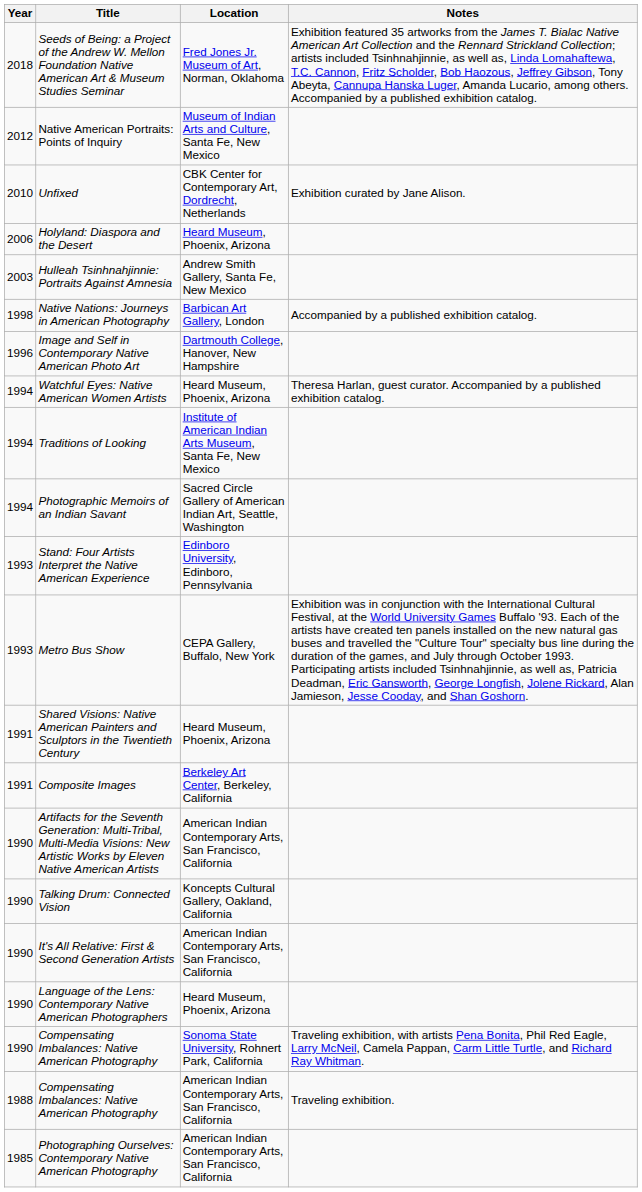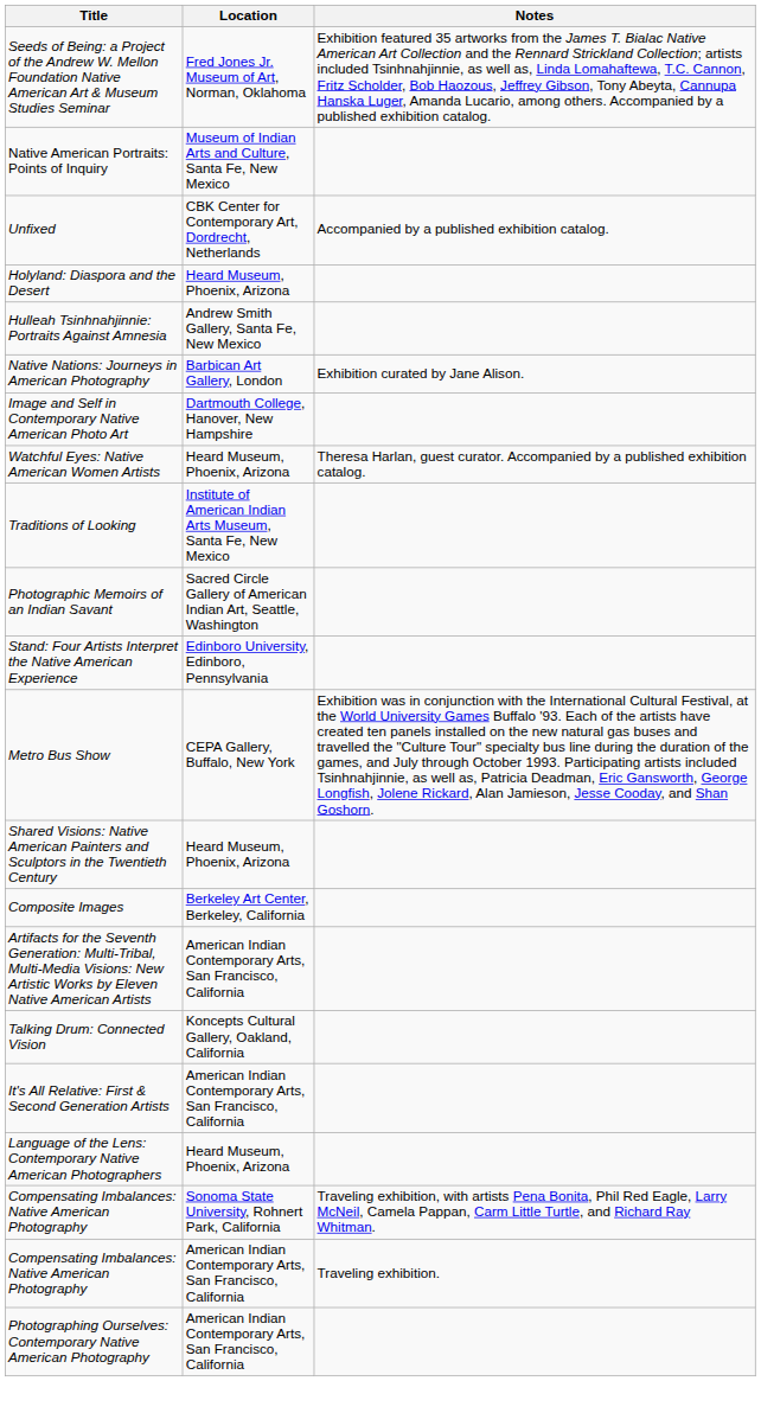 <table class="wikitable sortable">
 <tr>
-<th>Year</th>
 <th>Title</th>
 <th>Location</th>
 <th>Notes</th>
 </tr>
 <tr>
-<td>2018</td>
 <td><em>Seeds of Being: a Project of the Andrew W. Mellon Foundation Native American Art & Museum Studies Seminar</em></td>
 <td><a href='#'>Fred Jones Jr. Museum of Art</a>, Norman, Oklahoma</td>
 <td>Exhibition featured 35 artworks from the <em>James T. Bialac Native American Art Collection</em> and the <em>Rennard Strickland Collection</em>; artists included Tsinhnahjinnie, as well as, <a href='#'>Linda Lomahaftewa</a>, <a href='#'>T.C. Cannon</a>, <a href='#'>Fritz Scholder</a>, <a href='#'>Bob Haozous</a>, <a href='#'>Jeffrey Gibson</a>, Tony Abeyta, <a href='#'>Cannupa Hanska Luger</a>, Amanda Lucario, among others. Accompanied by a published exhibition catalog.</td>
 </tr>
 <tr>
-<td>2012</td>
 <td>Native American Portraits: Points of Inquiry</td>
 <td><a href='#'>Museum of Indian Arts and Culture</a>, Santa Fe, New Mexico</td>
 <td></td>
 </tr>
 <tr>
-<td>2010</td>
 <td><em>Unfixed</em></td>
 <td>CBK Center for Contemporary Art, <a href='#'>Dordrecht</a>, Netherlands</td>
-<td>Exhibition curated by Jane Alison.</td>
+<td>Accompanied by a published exhibition catalog.</td>
 </tr>
 <tr>
-<td>2006</td>
 <td><em>Holyland: Diaspora and the Desert</em></td>
 <td><a href='#'>Heard Museum</a>, Phoenix, Arizona</td>
 <td></td>
 </tr>
 <tr>
-<td>2003</td>
 <td><em>Hulleah Tsinhnahjinnie: Portraits Against Amnesia</em></td>
 <td>Andrew Smith Gallery, Santa Fe, New Mexico</td>
 <td></td>
 </tr>
 <tr>
-<td>1998</td>
 <td><em>Native Nations: Journeys in American Photography</em></td>
 <td><a href='#'>Barbican Art Gallery</a>, London</td>
-<td>Accompanied by a published exhibition catalog.</td>
+<td>Exhibition curated by Jane Alison.</td>
 </tr>
 <tr>
-<td>1996</td>
 <td><em>Image and Self in Contemporary Native American Photo Art</em></td>
 <td><a href='#'>Dartmouth College</a>,  Hanover, New Hampshire</td>
 <td></td>
 </tr>
 <tr>
-<td>1994</td>
 <td><em>Watchful Eyes: Native American Women Artists</em></td>
 <td>Heard Museum, Phoenix, Arizona</td>
 <td>Theresa Harlan, guest curator. Accompanied by a published exhibition catalog.</td>
 </tr>
 <tr>
-<td>1994</td>
 <td><em>Traditions of Looking</em></td>
 <td><a href='#'>Institute of American Indian Arts Museum</a>, Santa Fe, New Mexico</td>
 <td></td>
 </tr>
 <tr>
-<td>1994</td>
 <td><em>Photographic Memoirs of an Indian Savant</em></td>
 <td>Sacred Circle Gallery of American Indian Art,  Seattle, Washington</td>
 <td></td>
 </tr>
 <tr>
-<td>1993</td>
 <td><em>Stand: Four Artists Interpret the Native American Experience</em></td>
 <td><a href='#'>Edinboro University</a>, Edinboro, Pennsylvania</td>
 <td></td>
 </tr>
 <tr>
-<td>1993</td>
 <td><em>Metro Bus Show</em></td>
 <td>CEPA Gallery, Buffalo, New York</td>
 <td>Exhibition was in conjunction with the International Cultural Festival, at the <a href='#'>World University Games</a> Buffalo '93. Each of the artists have created ten panels installed on the new natural gas buses and travelled the "Culture Tour" specialty bus line during the duration of the games, and July through October 1993. Participating artists included Tsinhnahjinnie, as well as, Patricia Deadman, <a href='#'>Eric Gansworth</a>, <a href='#'>George Longfish</a>, <a href='#'>Jolene Rickard</a>, Alan Jamieson, <a href='#'>Jesse Cooday</a>, and <a href='#'>Shan Goshorn</a>.</td>
 </tr>
 <tr>
-<td>1991</td>
 <td><em>Shared Visions: Native American Painters and Sculptors in the Twentieth Century</em></td>
 <td>Heard Museum, Phoenix, Arizona</td>
 <td></td>
 </tr>
 <tr>
-<td>1991</td>
 <td><em>Composite Images</em></td>
 <td><a href='#'>Berkeley Art Center</a>, Berkeley, California</td>
 <td></td>
 </tr>
 <tr>
-<td>1990</td>
 <td><em>Artifacts for the Seventh Generation: Multi-Tribal, Multi-Media Visions: New Artistic Works by Eleven Native American Artists</em></td>
 <td>American Indian Contemporary Arts, San Francisco, California</td>
 <td></td>
 </tr>
 <tr>
-<td>1990</td>
 <td><em>Talking Drum: Connected Vision</em></td>
 <td>Koncepts Cultural Gallery, Oakland, California</td>
 <td></td>
 </tr>
 <tr>
-<td>1990</td>
 <td><em>It's All Relative: First & Second Generation Artists</em></td>
 <td>American Indian Contemporary Arts, San Francisco, California</td>
 <td></td>
 </tr>
 <tr>
-<td>1990</td>
 <td><em>Language of the Lens: Contemporary Native American Photographers</em></td>
 <td>Heard Museum, Phoenix, Arizona</td>
 <td></td>
 </tr>
 <tr>
-<td>1990</td>
 <td><em>Compensating Imbalances: Native American Photography</em></td>
 <td><a href='#'>Sonoma State University</a>, Rohnert Park, California</td>
 <td>Traveling exhibition, with artists <a href='#'>Pena Bonita</a>, Phil Red Eagle, <a href='#'>Larry McNeil</a>, Camela Pappan, <a href='#'>Carm Little Turtle</a>, and <a href='#'>Richard Ray Whitman</a>.</td>
 </tr>
 <tr>
-<td>1988</td>
 <td><em>Compensating Imbalances: Native American Photography</em></td>
 <td>American Indian Contemporary Arts, San Francisco, California</td>
 <td>Traveling exhibition.</td>
 </tr>
 <tr>
-<td>1985</td>
 <td><em>Photographing Ourselves: Contemporary Native American Photography</em></td>
 <td>American Indian Contemporary Arts, San Francisco, California</td>
 <td></td>
 </tr>
 </table>
